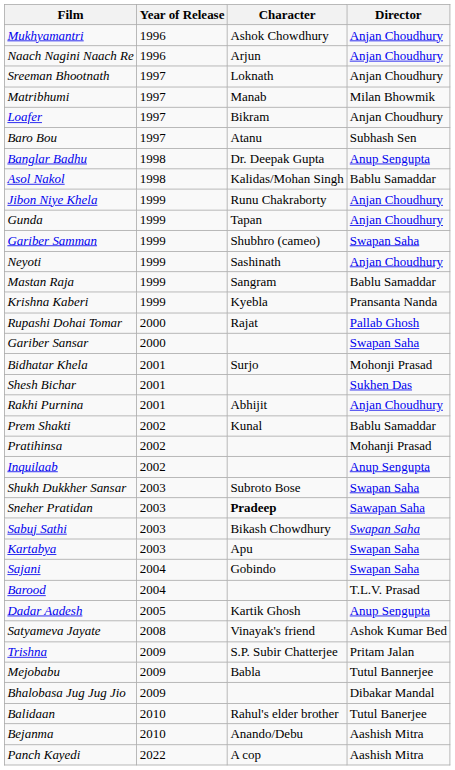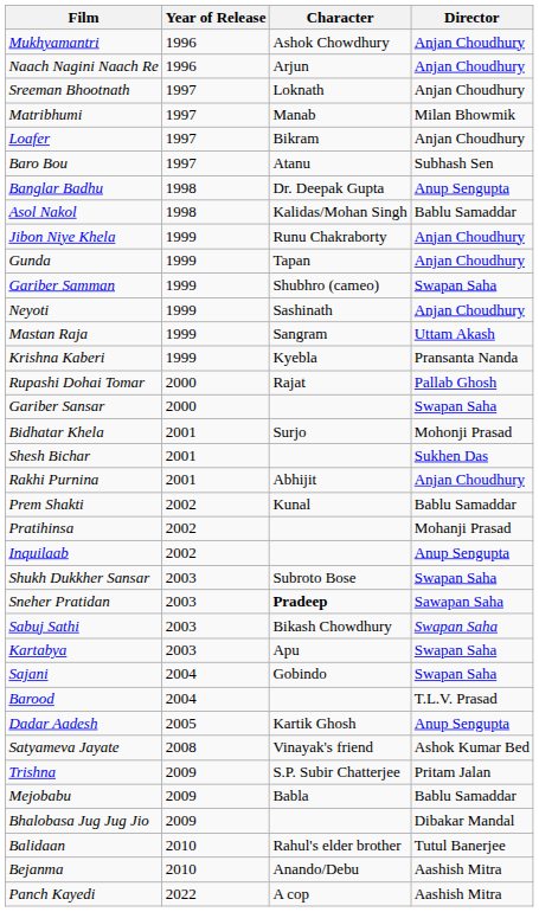 <table class="wikitable">
 <tr>
 <th>Film</th>
 <th>Year of Release</th>
 <th>Character</th>
 <th>Director</th>
 </tr>
 <tr>
 <td><a href='#'><em>Mukhyamantri</em></a></td>
 <td>1996</td>
 <td>Ashok Chowdhury</td>
 <td><a href='#'>Anjan Choudhury</a></td>
 </tr>
 <tr>
 <td><em>Naach Nagini Naach Re</em></td>
 <td>1996</td>
 <td>Arjun</td>
 <td><a href='#'>Anjan Choudhury</a></td>
 </tr>
 <tr>
 <td><em>Sreeman Bhootnath</em></td>
 <td>1997</td>
 <td>Loknath</td>
 <td>Anjan Choudhury</td>
 </tr>
 <tr>
 <td><em>Matribhumi</em></td>
 <td>1997</td>
 <td>Manab</td>
 <td>Milan Bhowmik</td>
 </tr>
 <tr>
 <td><a href='#'><em>Loafer</em></a></td>
 <td>1997</td>
 <td>Bikram</td>
 <td>Anjan Choudhury</td>
 </tr>
 <tr>
 <td><em>Baro Bou</em></td>
 <td>1997</td>
 <td>Atanu</td>
 <td>Subhash Sen</td>
 </tr>
 <tr>
 <td><em><a href='#'>Banglar Badhu</a></em></td>
 <td>1998</td>
 <td>Dr. Deepak Gupta</td>
 <td><a href='#'>Anup Sengupta</a></td>
 </tr>
 <tr>
 <td><em><a href='#'>Asol Nakol</a></em></td>
 <td>1998</td>
 <td>Kalidas/Mohan Singh</td>
 <td>Bablu Samaddar</td>
 </tr>
 <tr>
 <td><em><a href='#'>Jibon Niye Khela</a></em></td>
 <td>1999</td>
 <td>Runu Chakraborty</td>
 <td><a href='#'>Anjan Choudhury</a></td>
 </tr>
 <tr>
 <td><em>Gunda</em></td>
 <td>1999</td>
 <td>Tapan</td>
 <td><a href='#'>Anjan Choudhury</a></td>
 </tr>
 <tr>
 <td><em><a href='#'>Gariber Samman</a></em></td>
 <td>1999</td>
 <td>Shubhro (cameo)</td>
 <td><a href='#'>Swapan Saha</a></td>
 </tr>
 <tr>
 <td><em>Neyoti</em></td>
 <td>1999</td>
 <td>Sashinath</td>
 <td><a href='#'>Anjan Choudhury</a></td>
 </tr>
 <tr>
 <td><em>Mastan Raja</em></td>
 <td>1999</td>
 <td>Sangram</td>
-<td>Bablu Samaddar</td>
+<td><a href='#'>Uttam Akash</a></td>
 </tr>
 <tr>
 <td><em>Krishna Kaberi</em></td>
 <td>1999</td>
 <td>Kyebla</td>
 <td>Pransanta Nanda</td>
 </tr>
 <tr>
 <td><em>Rupashi Dohai Tomar</em></td>
 <td>2000</td>
 <td>Rajat</td>
 <td><a href='#'>Pallab Ghosh</a></td>
 </tr>
 <tr>
 <td><em>Gariber Sansar</em></td>
 <td>2000</td>
 <td></td>
 <td><a href='#'>Swapan Saha</a></td>
 </tr>
 <tr>
 <td><em>Bidhatar Khela</em></td>
 <td>2001</td>
 <td>Surjo</td>
 <td>Mohonji Prasad</td>
 </tr>
 <tr>
 <td><em>Shesh Bichar</em></td>
 <td>2001</td>
 <td></td>
 <td><a href='#'>Sukhen Das</a></td>
 </tr>
 <tr>
 <td><em>Rakhi Purnina</em></td>
 <td>2001</td>
 <td>Abhijit</td>
 <td><a href='#'>Anjan Choudhury</a></td>
 </tr>
 <tr>
 <td><em>Prem Shakti</em></td>
 <td>2002</td>
 <td>Kunal</td>
 <td>Bablu Samaddar</td>
 </tr>
 <tr>
 <td><em>Pratihinsa</em></td>
 <td>2002</td>
 <td></td>
 <td>Mohanji Prasad</td>
 </tr>
 <tr>
 <td><em><a href='#'>Inquilaab</a></em></td>
 <td>2002</td>
 <td></td>
 <td><a href='#'>Anup Sengupta</a></td>
 </tr>
 <tr>
 <td><em>Shukh Dukkher Sansar</em></td>
 <td>2003</td>
 <td>Subroto Bose</td>
 <td><a href='#'>Swapan Saha</a></td>
 </tr>
 <tr>
 <td><em>Sneher Pratidan</em></td>
 <td>2003</td>
 <td><strong>Pradeep</strong></td>
 <td><a href='#'>Sawapan Saha</a></td>
 </tr>
 <tr>
 <td><a href='#'><em>Sabuj Sathi</em></a></td>
 <td>2003</td>
 <td>Bikash Chowdhury</td>
 <td><em><a href='#'>Swapan Saha</a></em></td>
 </tr>
 <tr>
 <td><em><a href='#'>Kartabya</a></em></td>
 <td>2003</td>
 <td>Apu</td>
 <td><a href='#'>Swapan Saha</a></td>
 </tr>
 <tr>
 <td><a href='#'><em>Sajani</em></a></td>
 <td>2004</td>
 <td>Gobindo</td>
 <td><a href='#'>Swapan Saha</a></td>
 </tr>
 <tr>
 <td><em><a href='#'>Barood</a></em></td>
 <td>2004</td>
 <td></td>
 <td>T.L.V. Prasad</td>
 </tr>
 <tr>
 <td><a href='#'><em>Dadar Aadesh</em></a></td>
 <td>2005</td>
 <td>Kartik Ghosh</td>
 <td><a href='#'>Anup Sengupta</a></td>
 </tr>
 <tr>
 <td><em>Satyameva Jayate</em></td>
 <td>2008</td>
 <td>Vinayak's friend</td>
 <td>Ashok Kumar Bed</td>
 </tr>
 <tr>
 <td><em><a href='#'>Trishna</a></em></td>
 <td>2009</td>
 <td>S.P. Subir Chatterjee</td>
 <td>Pritam Jalan</td>
 </tr>
 <tr>
 <td><em>Mejobabu</em></td>
 <td>2009</td>
 <td>Babla</td>
-<td>Tutul Bannerjee</td>
+<td>Bablu Samaddar</td>
 </tr>
 <tr>
 <td><em>Bhalobasa Jug Jug Jio</em></td>
 <td>2009</td>
 <td></td>
 <td>Dibakar Mandal</td>
 </tr>
 <tr>
 <td><em>Balidaan</em></td>
 <td>2010</td>
 <td>Rahul's elder brother</td>
 <td>Tutul Banerjee</td>
 </tr>
 <tr>
 <td><em>Bejanma</em></td>
 <td>2010</td>
 <td>Anando/Debu</td>
 <td>Aashish Mitra</td>
 </tr>
 <tr>
 <td><em>Panch Kayedi</em></td>
 <td>2022</td>
 <td>A cop</td>
 <td>Aashish Mitra</td>
 </tr>
 </table>
